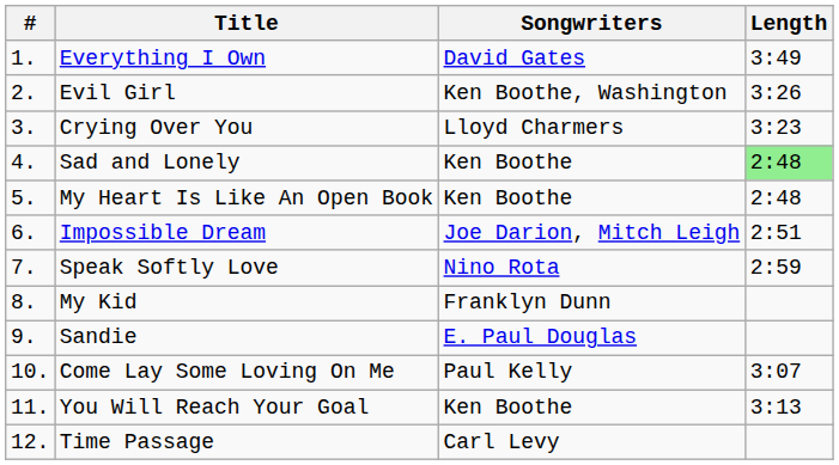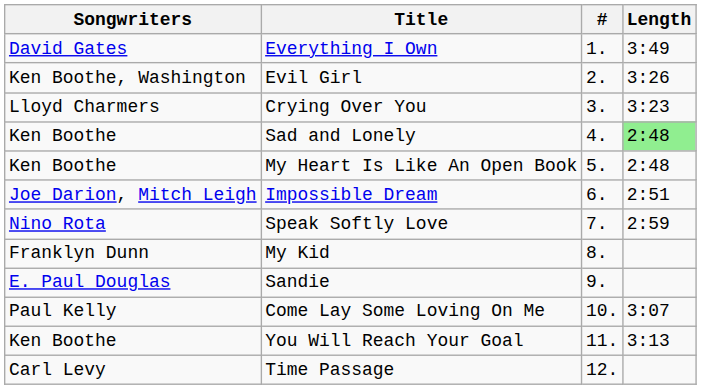 <table class="wikitable">
 <tr>
+<th>Songwriters</th>
+<th>Title</th>
 <th>#</th>
-<th>Title</th>
-<th>Songwriters</th>
 <th>Length</th>
 </tr>
 <tr>
+<td><a href='#'>David Gates</a></td>
+<td><a href='#'>Everything I Own</a></td>
 <td>1.</td>
-<td><a href='#'>Everything I Own</a></td>
-<td><a href='#'>David Gates</a></td>
 <td>3:49</td>
 </tr>
 <tr>
+<td>Ken Boothe, Washington</td>
+<td>Evil Girl</td>
 <td>2.</td>
-<td>Evil Girl</td>
-<td>Ken Boothe, Washington</td>
 <td>3:26</td>
 </tr>
 <tr>
+<td>Lloyd Charmers</td>
+<td>Crying Over You</td>
 <td>3.</td>
-<td>Crying Over You</td>
-<td>Lloyd Charmers</td>
 <td>3:23</td>
 </tr>
 <tr>
+<td>Ken Boothe</td>
+<td>Sad and Lonely</td>
 <td>4.</td>
-<td>Sad and Lonely</td>
-<td>Ken Boothe</td>
 <td style="background: lightgreen;">2:48</td>
 </tr>
 <tr>
+<td>Ken Boothe</td>
+<td>My Heart Is Like An Open Book</td>
 <td>5.</td>
-<td>My Heart Is Like An Open Book</td>
-<td>Ken Boothe</td>
 <td>2:48</td>
 </tr>
 <tr>
+<td><a href='#'>Joe Darion</a>, <a href='#'>Mitch Leigh</a></td>
+<td><a href='#'>Impossible Dream</a></td>
 <td>6.</td>
-<td><a href='#'>Impossible Dream</a></td>
-<td><a href='#'>Joe Darion</a>, <a href='#'>Mitch Leigh</a></td>
 <td>2:51</td>
 </tr>
 <tr>
+<td><a href='#'>Nino Rota</a></td>
+<td>Speak Softly Love</td>
 <td>7.</td>
-<td>Speak Softly Love</td>
-<td><a href='#'>Nino Rota</a></td>
 <td>2:59</td>
 </tr>
 <tr>
+<td>Franklyn Dunn</td>
+<td>My Kid</td>
 <td>8.</td>
-<td>My Kid</td>
-<td>Franklyn Dunn</td>
 <td></td>
 </tr>
 <tr>
+<td><a href='#'>E. Paul Douglas</a></td>
+<td>Sandie</td>
 <td>9.</td>
-<td>Sandie</td>
-<td><a href='#'>E. Paul Douglas</a></td>
 <td></td>
 </tr>
 <tr>
+<td>Paul Kelly</td>
+<td>Come Lay Some Loving On Me</td>
 <td>10.</td>
-<td>Come Lay Some Loving On Me</td>
-<td>Paul Kelly</td>
 <td>3:07</td>
 </tr>
 <tr>
+<td>Ken Boothe</td>
+<td>You Will Reach Your Goal</td>
 <td>11.</td>
-<td>You Will Reach Your Goal</td>
-<td>Ken Boothe</td>
 <td>3:13</td>
 </tr>
 <tr>
+<td>Carl Levy</td>
+<td>Time Passage</td>
 <td>12.</td>
-<td>Time Passage</td>
-<td>Carl Levy</td>
 <td></td>
 </tr>
 </table>
